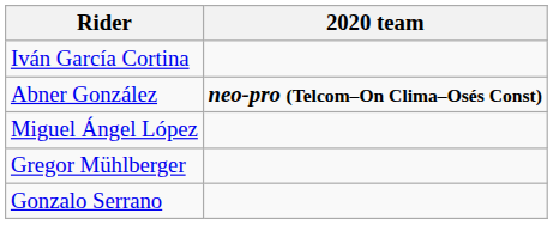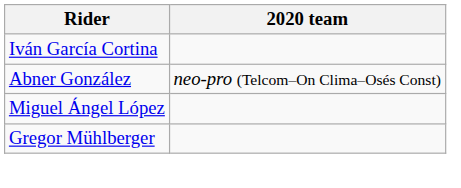 <table class="wikitable">
 <tr>
 <th>Rider</th>
 <th>2020 team</th>
 </tr>
 <tr>
 <td><a href='#'>Iván García Cortina</a></td>
 <td></td>
 </tr>
 <tr>
 <td><a href='#'>Abner González</a></td>
-<td><strong><em>neo-pro</em> <small>(Telcom–On Clima–Osés Const)</small></strong></td>
+<td><em>neo-pro</em> <small>(Telcom–On Clima–Osés Const)</small></td>
 </tr>
 <tr>
 <td><a href='#'>Miguel Ángel López</a></td>
 <td></td>
 </tr>
 <tr>
 <td><a href='#'>Gregor Mühlberger</a></td>
 <td></td>
 </tr>
-<tr>
-<td><a href='#'>Gonzalo Serrano</a></td>
-<td></td>
-</tr>
 </table>
